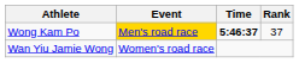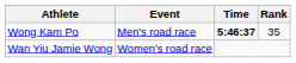 <table class="wikitable" style="font-size:90%">
 <tr>
 <th>Athlete</th>
 <th>Event</th>
 <th>Time</th>
 <th>Rank</th>
 </tr>
 <tr align=center>
 <td align=left><a href='#'>Wong Kam Po</a></td>
-<td align=left style="background: gold;"><a href='#'>Men's road race</a></td>
+<td align=left><a href='#'>Men's road race</a></td>
 <td><strong>5:46:37</strong></td>
-<td>37</td>
+<td>35</td>
 </tr>
 <tr align=center>
 <td align=left><a href='#'>Wan Yiu Jamie Wong</a></td>
 <td align=left><a href='#'>Women's road race</a></td>
 <td colspan=2></td>
 </tr>
 </table>
